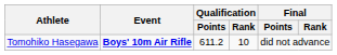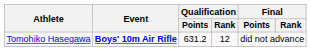 <table class="wikitable" style="font-size:90%;">
 <tr>
 <th rowspan=2>Athlete</th>
 <th rowspan=2>Event</th>
 <th colspan=2>Qualification</th>
 <th colspan=2>Final</th>
 </tr>
 <tr style="font-size:95%">
 <th>Points</th>
 <th>Rank</th>
 <th>Points</th>
 <th>Rank</th>
 </tr>
 <tr align=center>
 <td align=left><a href='#'>Tomohiko Hasegawa</a></td>
 <td align=left><strong><a href='#'>Boys' 10m Air Rifle</a></strong></td>
-<td>611.2</td>
-<td>10</td>
+<td>631.2</td>
+<td>12</td>
 <td colspan=2>did not advance</td>
 </tr>
 </table>
